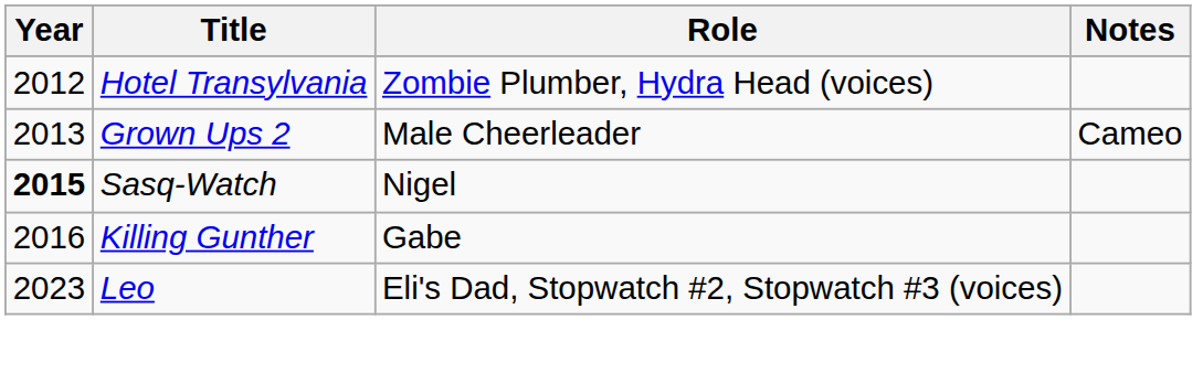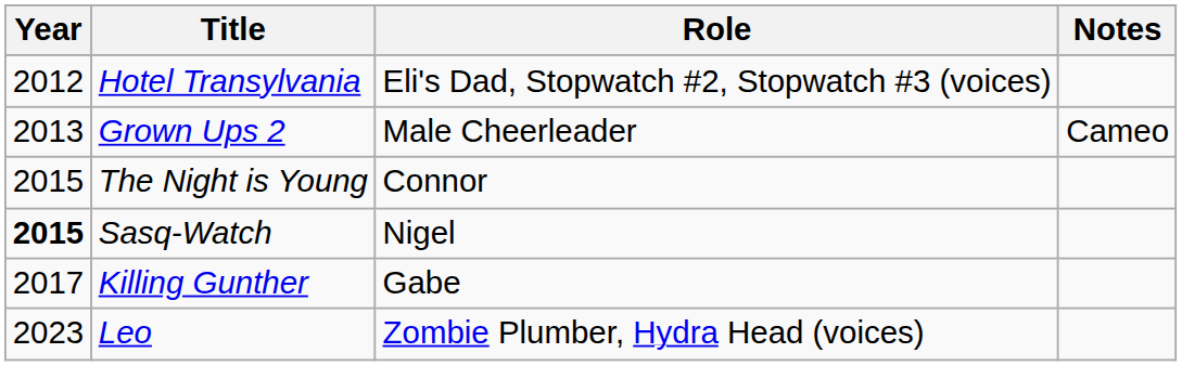 <table class="wikitable sortable">
 <tr>
 <th>Year</th>
 <th>Title</th>
 <th>Role</th>
 <th>Notes</th>
 </tr>
 <tr>
 <td>2012</td>
 <td><em><a href='#'>Hotel Transylvania</a></em></td>
-<td><a href='#'>Zombie</a> Plumber, <a href='#'>Hydra</a> Head (voices)</td>
+<td>Eli's Dad, Stopwatch #2, Stopwatch #3 (voices)</td>
 <td></td>
 </tr>
 <tr>
 <td>2013</td>
 <td><em><a href='#'>Grown Ups 2</a></em></td>
 <td>Male Cheerleader</td>
 <td>Cameo</td>
 </tr>
 <tr>
+<td>2015</td>
+<td><em>The Night is Young</em></td>
+<td>Connor</td>
+<td></td>
+</tr>
+<tr>
 <td><strong>2015</strong></td>
 <td><em>Sasq-Watch</em></td>
 <td>Nigel</td>
 <td></td>
 </tr>
 <tr>
-<td>2016</td>
+<td>2017</td>
 <td><em><a href='#'>Killing Gunther</a></em></td>
 <td>Gabe</td>
 <td></td>
 </tr>
 <tr>
 <td>2023</td>
 <td><em><a href='#'>Leo</a></em></td>
-<td>Eli's Dad, Stopwatch #2, Stopwatch #3 (voices)</td>
+<td><a href='#'>Zombie</a> Plumber, <a href='#'>Hydra</a> Head (voices)</td>
 <td></td>
 </tr>
 </table>
